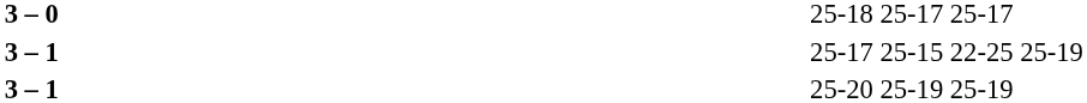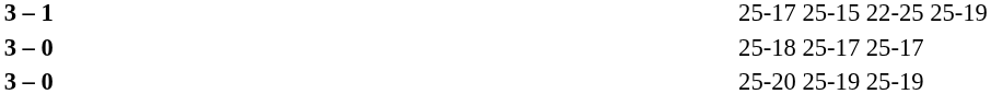 <table width=100% cellspacing=1>
 <tr>
 <th width=20%></th>
 <th width=12%></th>
 <th width=20%></th>
 <th width=33%></th>
+<td></td>
+</tr>
+<tr style=font-size:90%>
+<td align=right><strong></strong></td>
+<td align=center><strong>3 – 1</strong></td>
+<td></td>
+<td>25-17 25-15 22-25 25-19</td>
 <td></td>
 </tr>
 <tr style=font-size:90%>
 <td align=right><strong></strong></td>
 <td align=center><strong>3 – 0</strong></td>
 <td></td>
 <td>25-18 25-17 25-17</td>
 <td></td>
 </tr>
 <tr style=font-size:90%>
 <td align=right><strong></strong></td>
-<td align=center><strong>3 – 1</strong></td>
-<td></td>
-<td>25-17 25-15 22-25 25-19</td>
-<td></td>
-</tr>
-<tr style=font-size:90%>
-<td align=right><strong></strong></td>
-<td align=center><strong>3 – 1</strong></td>
+<td align=center><strong>3 – 0</strong></td>
 <td></td>
 <td>25-20 25-19 25-19</td>
 </tr>
 </table>
